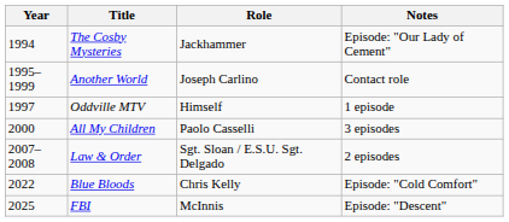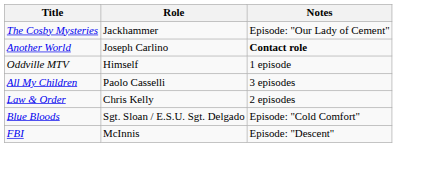 <table class=wikitable>
 <tr>
-<th>Year</th>
 <th>Title</th>
 <th>Role</th>
 <th>Notes</th>
 </tr>
 <tr>
-<td>1994</td>
 <td><em><a href='#'>The Cosby Mysteries</a></em></td>
 <td>Jackhammer</td>
 <td>Episode: "Our Lady of Cement"</td>
 </tr>
 <tr>
-<td>1995–1999</td>
 <td><em><a href='#'>Another World</a></em></td>
 <td>Joseph Carlino</td>
-<td>Contact role</td>
+<td><strong>Contact role</strong></td>
 </tr>
 <tr>
-<td>1997</td>
 <td><em>Oddville MTV</em></td>
 <td>Himself</td>
 <td>1 episode</td>
 </tr>
 <tr>
-<td>2000</td>
 <td><em><a href='#'>All My Children</a></em></td>
 <td>Paolo Casselli</td>
 <td>3 episodes</td>
 </tr>
 <tr>
-<td>2007–2008</td>
 <td><em><a href='#'>Law & Order</a></em></td>
-<td>Sgt. Sloan / E.S.U. Sgt. Delgado</td>
+<td>Chris Kelly</td>
 <td>2 episodes</td>
 </tr>
 <tr>
-<td>2022</td>
 <td><em><a href='#'>Blue Bloods</a></em></td>
-<td>Chris Kelly</td>
+<td>Sgt. Sloan / E.S.U. Sgt. Delgado</td>
 <td>Episode: "Cold Comfort"</td>
 </tr>
 <tr>
-<td>2025</td>
 <td><em><a href='#'>FBI</a></em></td>
 <td>McInnis</td>
 <td>Episode: "Descent"</td>
 </tr>
 </table>
